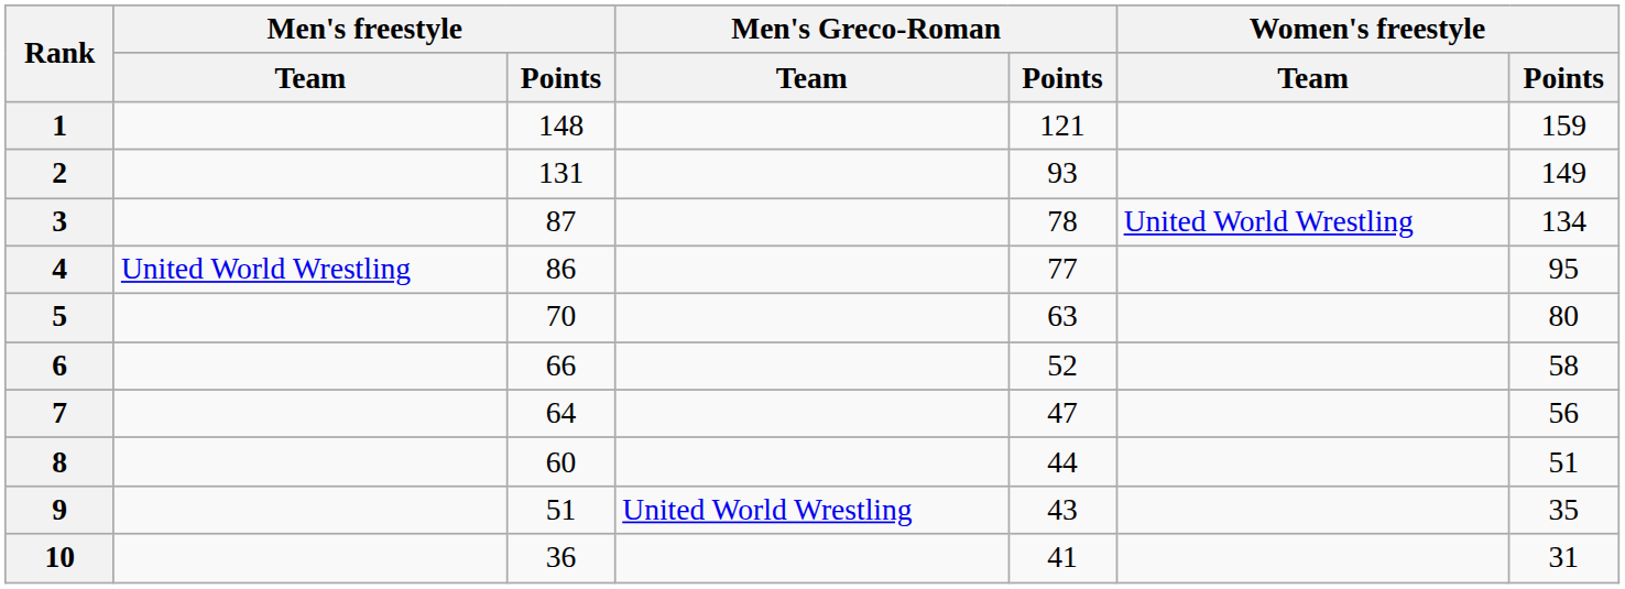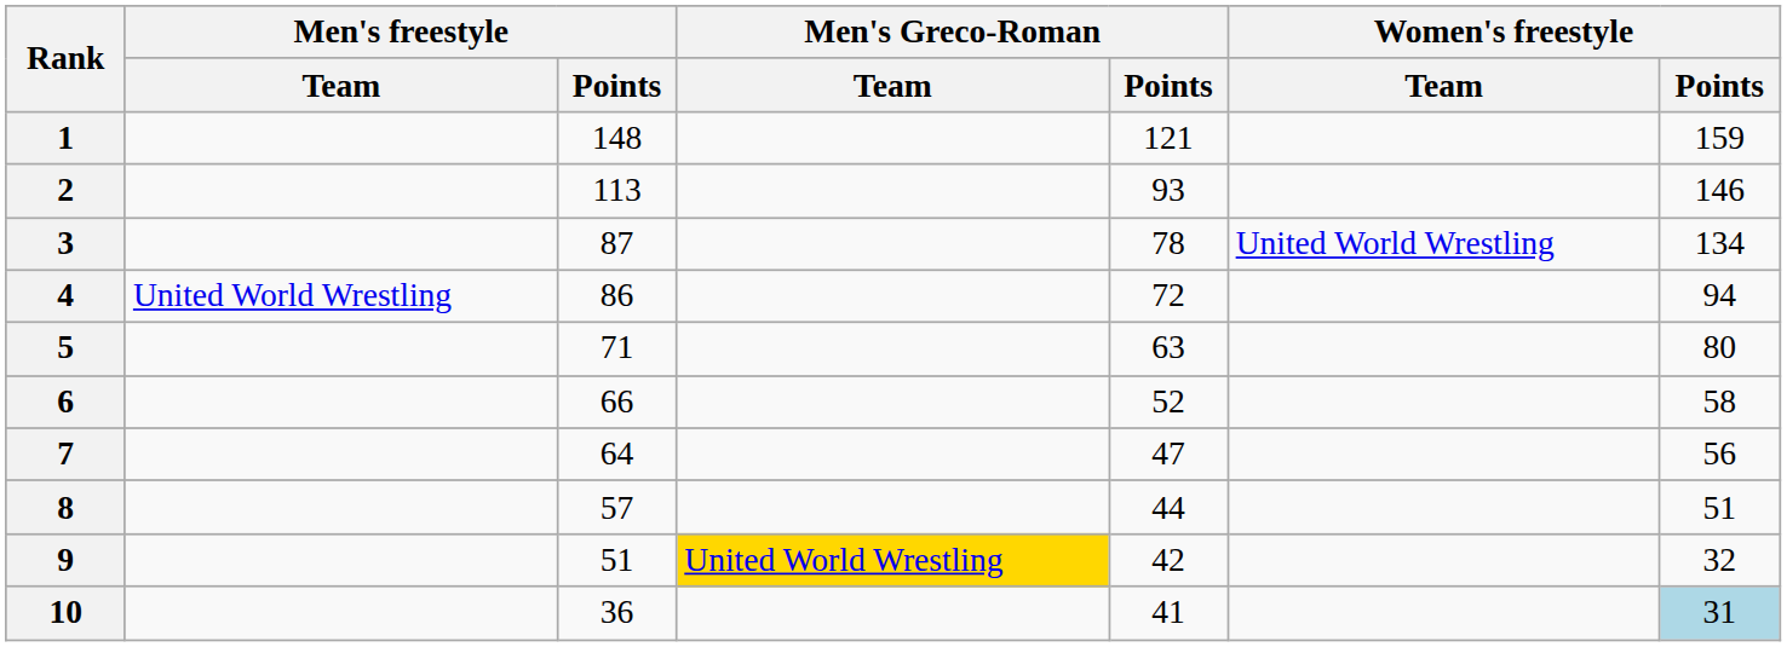 <table class="wikitable" style="text-align:center;">
 <tr>
 <th rowspan="2" width="50">Rank</th>
 <th colspan="2">Men's freestyle</th>
 <th colspan="2">Men's Greco-Roman</th>
 <th colspan="2">Women's freestyle</th>
 </tr>
 <tr>
 <th width="200">Team</th>
 <th width="50">Points</th>
 <th width="200">Team</th>
 <th width="50">Points</th>
 <th width="200">Team</th>
 <th width="50">Points</th>
 </tr>
 <tr>
 <th>1</th>
 <td align="left"></td>
 <td>148</td>
 <td align="left"></td>
 <td>121</td>
 <td align="left"></td>
 <td>159</td>
 </tr>
 <tr>
 <th>2</th>
 <td align="left"></td>
-<td>131</td>
+<td>113</td>
 <td align="left"></td>
 <td>93</td>
 <td align="left"></td>
-<td>149</td>
+<td>146</td>
 </tr>
 <tr>
 <th>3</th>
 <td align="left"></td>
 <td>87</td>
 <td align="left"></td>
 <td>78</td>
 <td align="left"><a href='#'>United World Wrestling</a></td>
 <td>134</td>
 </tr>
 <tr>
 <th>4</th>
 <td align="left"><a href='#'>United World Wrestling</a></td>
 <td>86</td>
 <td align="left"></td>
-<td>77</td>
+<td>72</td>
 <td align="left"></td>
-<td>95</td>
+<td>94</td>
 </tr>
 <tr>
 <th>5</th>
 <td align="left"></td>
-<td>70</td>
+<td>71</td>
 <td align="left"></td>
 <td>63</td>
 <td align="left"></td>
 <td>80</td>
 </tr>
 <tr>
 <th>6</th>
 <td align="left"></td>
 <td>66</td>
 <td align="left"></td>
 <td>52</td>
 <td align="left"></td>
 <td>58</td>
 </tr>
 <tr>
 <th>7</th>
 <td align="left"></td>
 <td>64</td>
 <td align="left"></td>
 <td>47</td>
 <td align="left"></td>
 <td>56</td>
 </tr>
 <tr>
 <th>8</th>
 <td align="left"></td>
-<td>60</td>
+<td>57</td>
 <td align="left"></td>
 <td>44</td>
 <td align="left"></td>
 <td>51</td>
 </tr>
 <tr>
 <th>9</th>
 <td align="left"></td>
 <td>51</td>
-<td align="left"><a href='#'>United World Wrestling</a></td>
-<td>43</td>
+<td align="left" style="background: gold;"><a href='#'>United World Wrestling</a></td>
+<td>42</td>
 <td align="left"></td>
-<td>35</td>
+<td>32</td>
 </tr>
 <tr>
 <th>10</th>
 <td align="left"></td>
 <td>36</td>
 <td align="left"></td>
 <td>41</td>
 <td align="left"></td>
-<td>31</td>
+<td style="background: lightblue;">31</td>
 </tr>
 </table>
